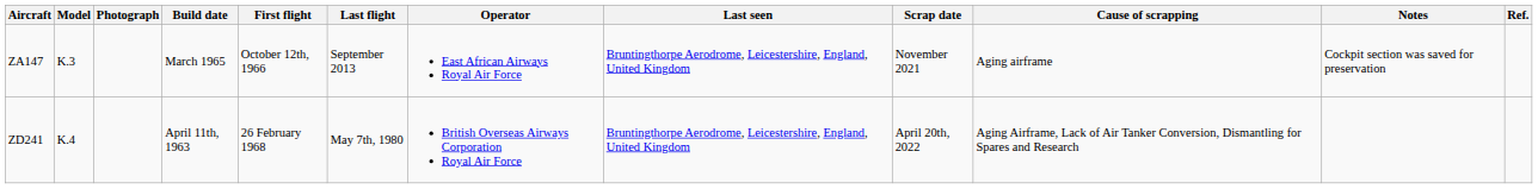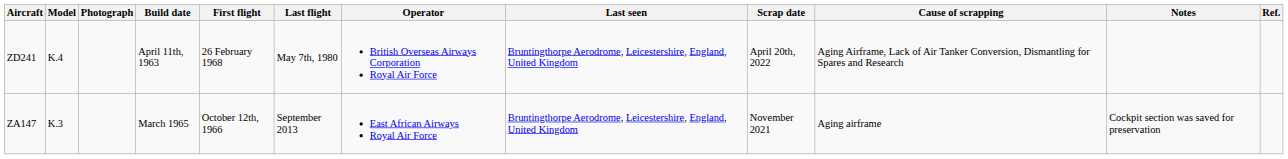 <table class="wikitable">
 <tr>
 <th>Aircraft</th>
 <th>Model</th>
 <th>Photograph</th>
 <th>Build date</th>
 <th>First flight</th>
 <th>Last flight</th>
 <th>Operator</th>
 <th>Last seen</th>
 <th>Scrap date</th>
 <th>Cause of scrapping</th>
 <th>Notes</th>
 <th>Ref.</th>
 </tr>
 <tr>
+<td>ZD241</td>
+<td>K.4</td>
+<td></td>
+<td>April 11th, 1963</td>
+<td>26 February 1968</td>
+<td>May 7th, 1980</td>
+<td><br><ul><li><a href='#'>British Overseas Airways Corporation</a></li><li><a href='#'>Royal Air Force</a></li></ul></td>
+<td><a href='#'>Bruntingthorpe Aerodrome</a>, <a href='#'>Leicestershire</a>, <a href='#'>England</a>, <a href='#'>United Kingdom</a></td>
+<td>April 20th, 2022</td>
+<td>Aging Airframe, Lack of Air Tanker Conversion, Dismantling for Spares and Research</td>
+<td></td>
+<td></td>
+</tr>
+<tr>
 <td>ZA147</td>
 <td>K.3</td>
 <td></td>
 <td>March 1965</td>
 <td>October 12th, 1966</td>
 <td>September 2013</td>
 <td><br><ul><li><a href='#'>East African Airways</a></li><li><a href='#'>Royal Air Force</a></li></ul></td>
 <td><a href='#'>Bruntingthorpe Aerodrome</a>, <a href='#'>Leicestershire</a>, <a href='#'>England</a>, <a href='#'>United Kingdom</a></td>
 <td>November 2021</td>
 <td>Aging airframe</td>
 <td>Cockpit section was saved for preservation</td>
 <td></td>
 </tr>
-<tr>
-<td>ZD241</td>
-<td>K.4</td>
-<td></td>
-<td>April 11th, 1963</td>
-<td>26 February 1968</td>
-<td>May 7th, 1980</td>
-<td><br><ul><li><a href='#'>British Overseas Airways Corporation</a></li><li><a href='#'>Royal Air Force</a></li></ul></td>
-<td><a href='#'>Bruntingthorpe Aerodrome</a>, <a href='#'>Leicestershire</a>, <a href='#'>England</a>, <a href='#'>United Kingdom</a></td>
-<td>April 20th, 2022</td>
-<td>Aging Airframe, Lack of Air Tanker Conversion, Dismantling for Spares and Research</td>
-<td></td>
-<td></td>
-</tr>
 </table>
